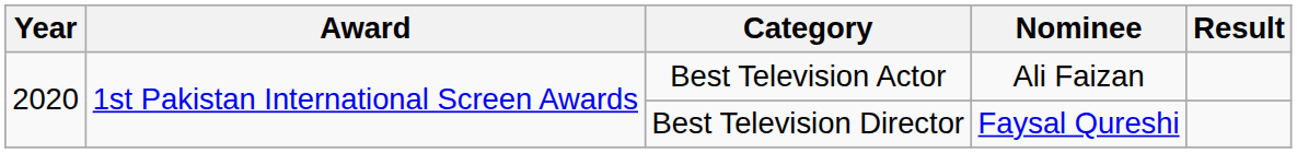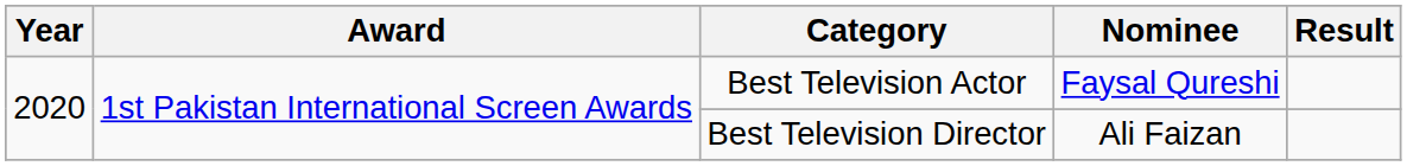 <table class="wikitable" style="text-align:center;">
 <tr>
 <th>Year</th>
 <th>Award</th>
 <th>Category</th>
 <th>Nominee</th>
 <th>Result</th>
 </tr>
 <tr>
 <td rowspan=2>2020</td>
 <td rowspan=2><a href='#'>1st Pakistan International Screen Awards</a></td>
 <td>Best Television Actor</td>
-<td>Ali Faizan</td>
+<td><a href='#'>Faysal Qureshi</a></td>
 <td></td>
 </tr>
 <tr>
 <td>Best Television Director</td>
-<td><a href='#'>Faysal Qureshi</a></td>
+<td>Ali Faizan</td>
 <td></td>
 </tr>
 </table>
